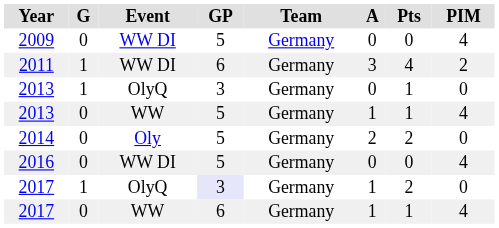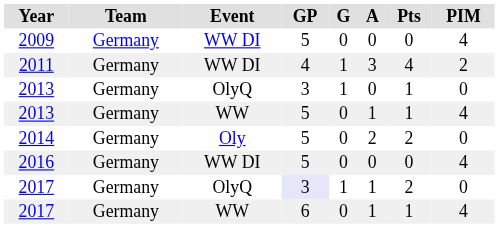 <table BORDER="0" CELLPADDING="2" CELLSPACING="0" width="35%">
 <tr ALIGN="center" bgcolor="#e0e0e0">
 <th>Year</th>
-<th>G</th>
+<th>Team</th>
 <th>Event</th>
 <th>GP</th>
-<th>Team</th>
+<th>G</th>
 <th>A</th>
 <th>Pts</th>
 <th>PIM</th>
 </tr>
 <tr ALIGN="center">
 <td><a href='#'>2009</a></td>
-<td>0</td>
+<td><a href='#'>Germany</a></td>
 <td><a href='#'>WW DI</a></td>
 <td>5</td>
-<td><a href='#'>Germany</a></td>
+<td>0</td>
 <td>0</td>
 <td>0</td>
 <td>4</td>
 </tr>
 <tr ALIGN="center" bgcolor="#f0f0f0">
 <td><a href='#'>2011</a></td>
+<td>Germany</td>
+<td>WW DI</td>
+<td>4</td>
 <td>1</td>
-<td>WW DI</td>
-<td>6</td>
-<td>Germany</td>
 <td>3</td>
 <td>4</td>
 <td>2</td>
 </tr>
 <tr ALIGN="center">
 <td><a href='#'>2013</a></td>
-<td>1</td>
+<td>Germany</td>
 <td>OlyQ</td>
 <td>3</td>
-<td>Germany</td>
+<td>1</td>
 <td>0</td>
 <td>1</td>
 <td>0</td>
 </tr>
 <tr ALIGN="center" bgcolor="#f0f0f0">
 <td><a href='#'>2013</a></td>
-<td>0</td>
+<td>Germany</td>
 <td>WW</td>
 <td>5</td>
-<td>Germany</td>
+<td>0</td>
 <td>1</td>
 <td>1</td>
 <td>4</td>
 </tr>
 <tr ALIGN="center">
 <td><a href='#'>2014</a></td>
-<td>0</td>
+<td>Germany</td>
 <td><a href='#'>Oly</a></td>
 <td>5</td>
-<td>Germany</td>
+<td>0</td>
 <td>2</td>
 <td>2</td>
 <td>0</td>
 </tr>
 <tr ALIGN="center" bgcolor="#f0f0f0">
 <td><a href='#'>2016</a></td>
-<td>0</td>
+<td>Germany</td>
 <td>WW DI</td>
 <td>5</td>
-<td>Germany</td>
+<td>0</td>
 <td>0</td>
 <td>0</td>
 <td>4</td>
 </tr>
 <tr ALIGN="center">
 <td><a href='#'>2017</a></td>
-<td>1</td>
+<td>Germany</td>
 <td>OlyQ</td>
 <td style="background: lavender;">3</td>
-<td>Germany</td>
+<td>1</td>
 <td>1</td>
 <td>2</td>
 <td>0</td>
 </tr>
 <tr ALIGN="center" bgcolor="#f0f0f0">
 <td><a href='#'>2017</a></td>
-<td>0</td>
+<td>Germany</td>
 <td>WW</td>
 <td>6</td>
-<td>Germany</td>
+<td>0</td>
 <td>1</td>
 <td>1</td>
 <td>4</td>
 </tr>
 </table>
